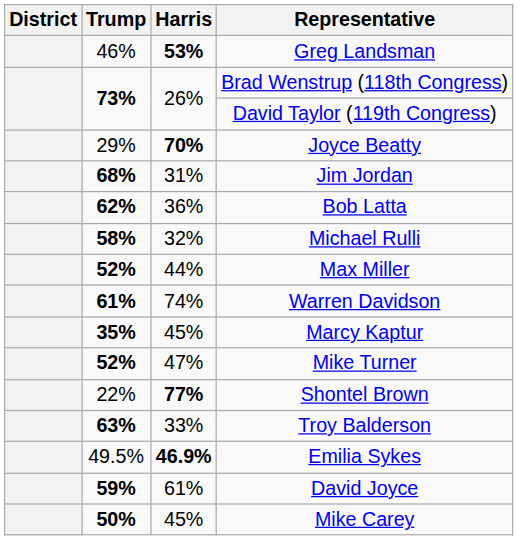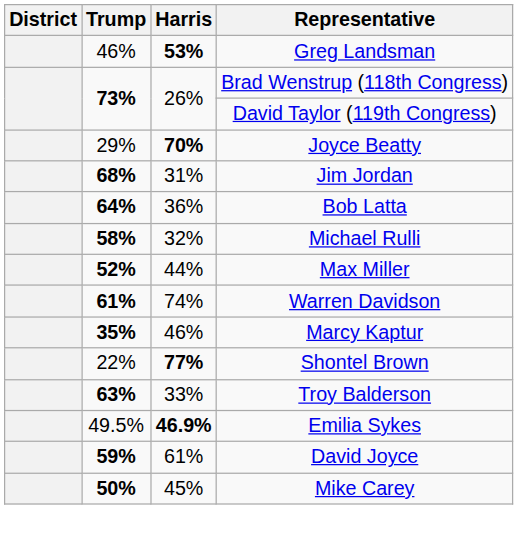 <table class=wikitable sortable>
 <tr>
 <th>District</th>
 <th>Trump</th>
 <th>Harris</th>
 <th>Representative</th>
 </tr>
 <tr align=center>
 <th></th>
 <td>46%</td>
 <td><strong>53%</strong></td>
 <td><a href='#'>Greg Landsman</a></td>
 </tr>
 <tr align=center>
 <th rowspan=2 ></th>
 <td rowspan=2><strong>73%</strong></td>
 <td rowspan=2>26%</td>
 <td><a href='#'>Brad Wenstrup</a> (<a href='#'>118th Congress</a>)</td>
 </tr>
 <tr align=center>
 <td><a href='#'>David Taylor</a> (<a href='#'>119th Congress</a>)</td>
 </tr>
 <tr align=center>
 <th></th>
 <td>29%</td>
 <td><strong>70%</strong></td>
 <td><a href='#'>Joyce Beatty</a></td>
 </tr>
 <tr align=center>
 <th></th>
 <td><strong>68%</strong></td>
 <td>31%</td>
 <td><a href='#'>Jim Jordan</a></td>
 </tr>
 <tr align=center>
 <th></th>
-<td><strong>62%</strong></td>
+<td><strong>64%</strong></td>
 <td>36%</td>
 <td><a href='#'>Bob Latta</a></td>
 </tr>
 <tr align=center>
 <th></th>
 <td><strong>58%</strong></td>
 <td>32%</td>
 <td><a href='#'>Michael Rulli</a></td>
 </tr>
 <tr align=center>
 <th></th>
 <td><strong>52%</strong></td>
 <td>44%</td>
 <td><a href='#'>Max Miller</a></td>
 </tr>
 <tr align=center>
 <th></th>
 <td><strong>61%</strong></td>
 <td>74%</td>
 <td><a href='#'>Warren Davidson</a></td>
 </tr>
 <tr align=center>
 <th></th>
 <td><strong>35%</strong></td>
-<td>45%</td>
+<td>46%</td>
 <td><a href='#'>Marcy Kaptur</a></td>
-</tr>
-<tr align=center>
-<th></th>
-<td><strong>52%</strong></td>
-<td>47%</td>
-<td><a href='#'>Mike Turner</a></td>
 </tr>
 <tr align=center>
 <th></th>
 <td>22%</td>
 <td><strong>77%</strong></td>
 <td><a href='#'>Shontel Brown</a></td>
 </tr>
 <tr align=center>
 <th></th>
 <td><strong>63%</strong></td>
 <td>33%</td>
 <td><a href='#'>Troy Balderson</a></td>
 </tr>
 <tr align=center>
 <th></th>
 <td>49.5%</td>
 <td><strong>46.9%</strong></td>
 <td><a href='#'>Emilia Sykes</a></td>
 </tr>
 <tr align=center>
 <th></th>
 <td><strong>59%</strong></td>
 <td>61%</td>
 <td><a href='#'>David Joyce</a></td>
 </tr>
 <tr align=center>
 <th></th>
 <td><strong>50%</strong></td>
 <td>45%</td>
 <td><a href='#'>Mike Carey</a></td>
 </tr>
 </table>
